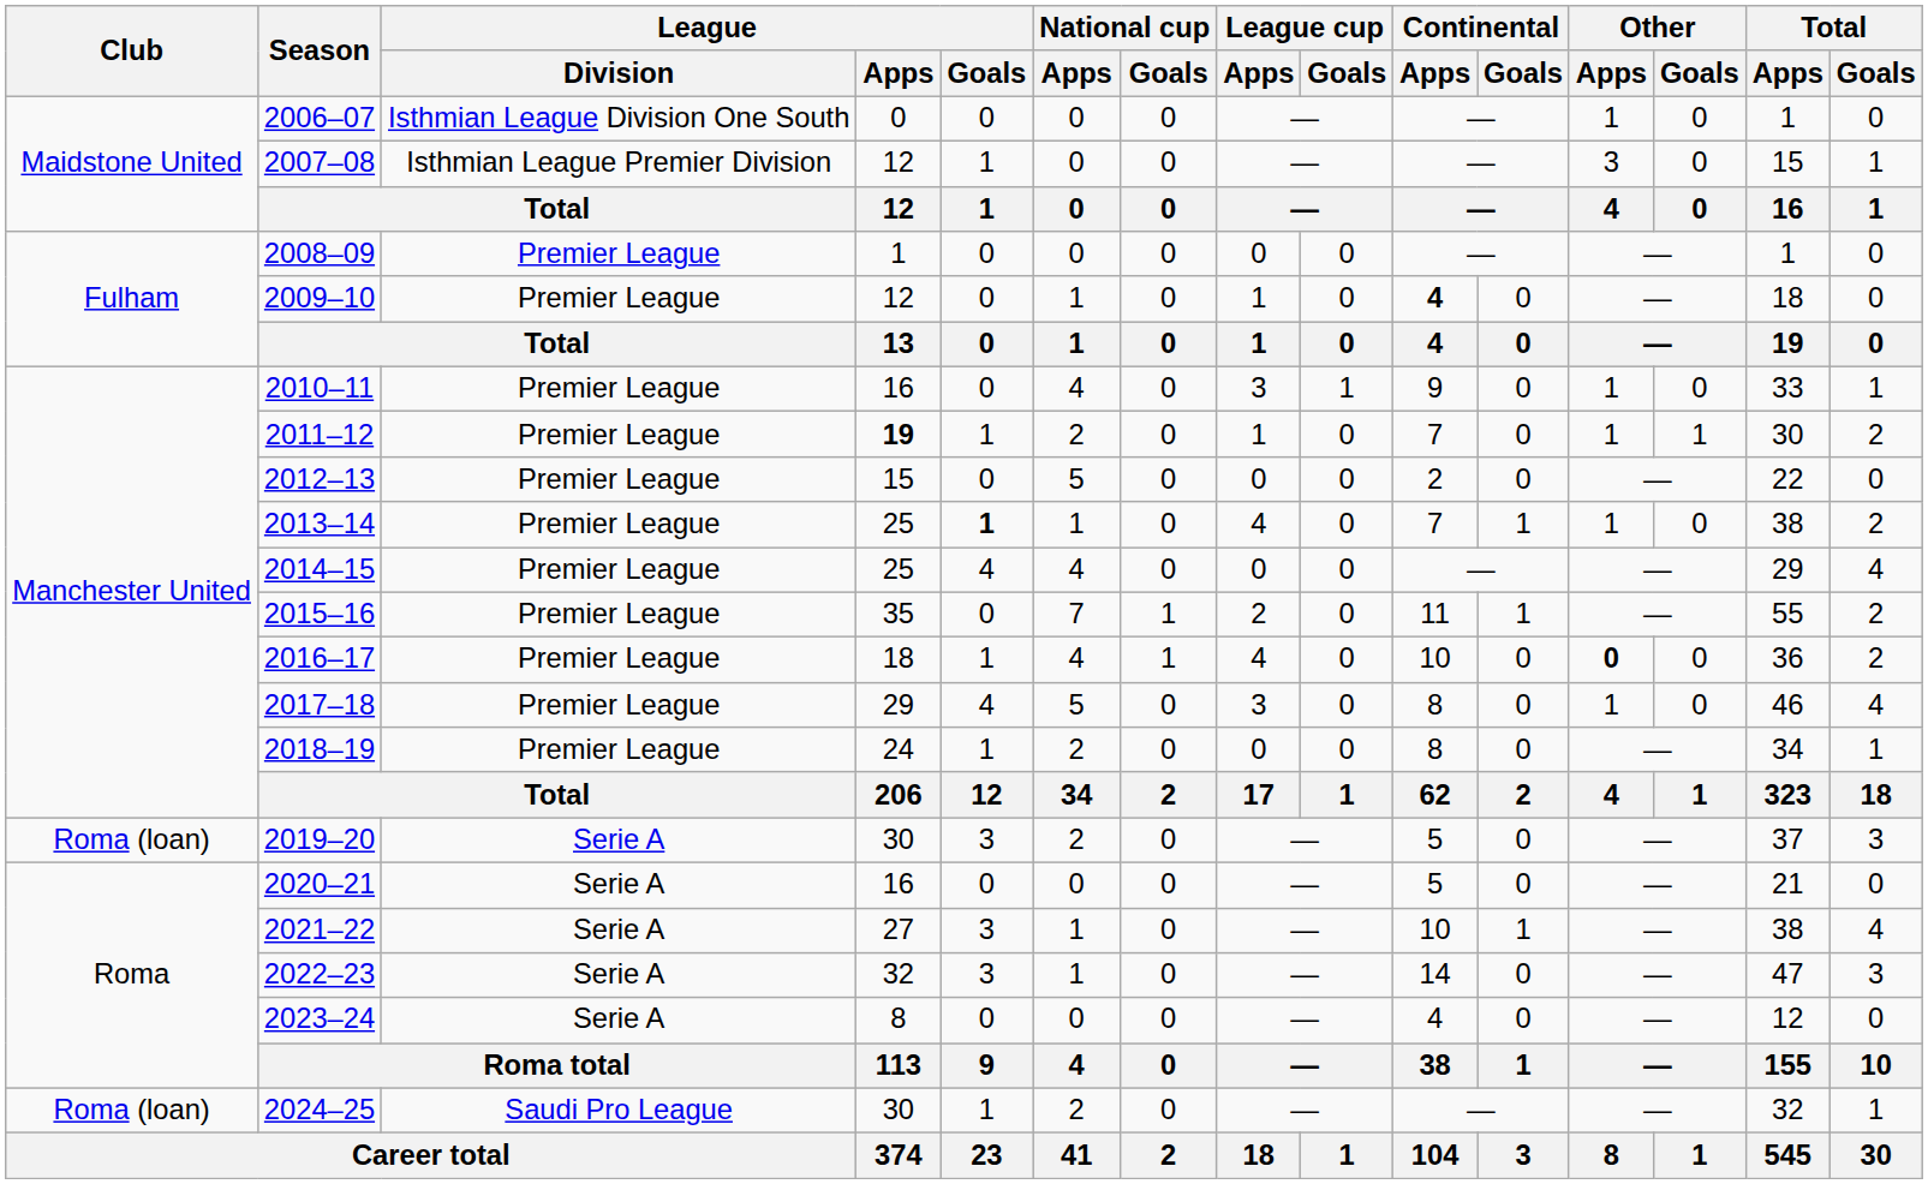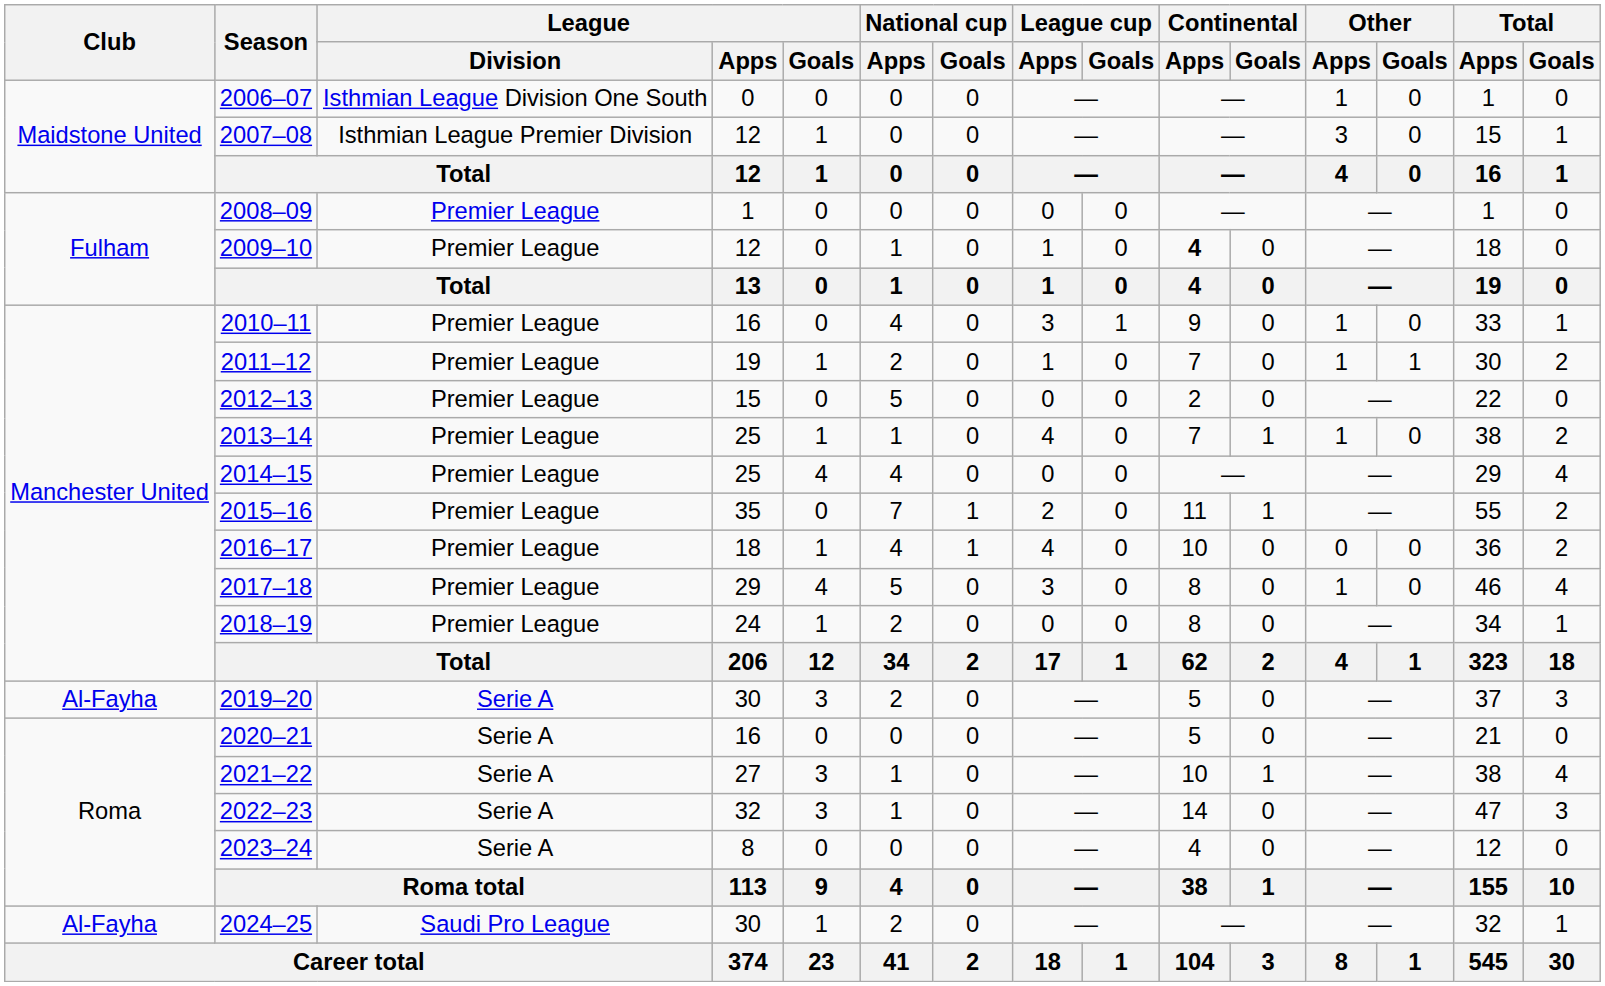 <table class=wikitable style=text-align:center>
 <tr>
 <th rowspan=2>Club</th>
 <th rowspan=2>Season</th>
 <th colspan=3>League</th>
 <th colspan=2>National cup</th>
 <th colspan=2>League cup</th>
 <th colspan=2>Continental</th>
 <th colspan=2>Other</th>
 <th colspan=2>Total</th>
 </tr>
 <tr>
 <th>Division</th>
 <th>Apps</th>
 <th>Goals</th>
 <th>Apps</th>
 <th>Goals</th>
 <th>Apps</th>
 <th>Goals</th>
 <th>Apps</th>
 <th>Goals</th>
 <th>Apps</th>
 <th>Goals</th>
 <th>Apps</th>
 <th>Goals</th>
 </tr>
 <tr>
 <td rowspan="3"><a href='#'>Maidstone United</a></td>
 <td><a href='#'>2006–07</a></td>
 <td><a href='#'>Isthmian League</a> Division One South</td>
 <td>0</td>
 <td>0</td>
 <td>0</td>
 <td>0</td>
 <td colspan="2">—</td>
 <td colspan="2">—</td>
 <td>1</td>
 <td>0</td>
 <td>1</td>
 <td>0</td>
 </tr>
 <tr>
 <td><a href='#'>2007–08</a></td>
 <td>Isthmian League Premier Division</td>
 <td>12</td>
 <td>1</td>
 <td>0</td>
 <td>0</td>
 <td colspan="2">—</td>
 <td colspan="2">—</td>
 <td>3</td>
 <td>0</td>
 <td>15</td>
 <td>1</td>
 </tr>
 <tr>
 <th colspan="2">Total</th>
 <th>12</th>
 <th>1</th>
 <th>0</th>
 <th>0</th>
 <th colspan="2">—</th>
 <th colspan="2">—</th>
 <th>4</th>
 <th>0</th>
 <th>16</th>
 <th>1</th>
 </tr>
 <tr>
 <td rowspan=3><a href='#'>Fulham</a></td>
 <td><a href='#'>2008–09</a></td>
 <td><a href='#'>Premier League</a></td>
 <td>1</td>
 <td>0</td>
 <td>0</td>
 <td>0</td>
 <td>0</td>
 <td>0</td>
 <td colspan=2>—</td>
 <td colspan=2>—</td>
 <td>1</td>
 <td>0</td>
 </tr>
 <tr>
 <td><a href='#'>2009–10</a></td>
 <td>Premier League</td>
 <td>12</td>
 <td>0</td>
 <td>1</td>
 <td>0</td>
 <td>1</td>
 <td>0</td>
 <td><strong>4</strong></td>
 <td>0</td>
 <td colspan=2>—</td>
 <td>18</td>
 <td>0</td>
 </tr>
 <tr>
 <th colspan=2>Total</th>
 <th>13</th>
 <th>0</th>
 <th>1</th>
 <th>0</th>
 <th>1</th>
 <th>0</th>
 <th>4</th>
 <th>0</th>
 <th colspan=2>—</th>
 <th>19</th>
 <th>0</th>
 </tr>
 <tr>
 <td rowspan=10><a href='#'>Manchester United</a></td>
 <td><a href='#'>2010–11</a></td>
 <td>Premier League</td>
 <td>16</td>
 <td>0</td>
 <td>4</td>
 <td>0</td>
 <td>3</td>
 <td>1</td>
 <td>9</td>
 <td>0</td>
 <td>1</td>
 <td>0</td>
 <td>33</td>
 <td>1</td>
 </tr>
 <tr>
 <td><a href='#'>2011–12</a></td>
 <td>Premier League</td>
-<td><strong>19</strong></td>
+<td>19</td>
 <td>1</td>
 <td>2</td>
 <td>0</td>
 <td>1</td>
 <td>0</td>
 <td>7</td>
 <td>0</td>
 <td>1</td>
 <td>1</td>
 <td>30</td>
 <td>2</td>
 </tr>
 <tr>
 <td><a href='#'>2012–13</a></td>
 <td>Premier League</td>
 <td>15</td>
 <td>0</td>
 <td>5</td>
 <td>0</td>
 <td>0</td>
 <td>0</td>
 <td>2</td>
 <td>0</td>
 <td colspan=2>—</td>
 <td>22</td>
 <td>0</td>
 </tr>
 <tr>
 <td><a href='#'>2013–14</a></td>
 <td>Premier League</td>
 <td>25</td>
-<td><strong>1</strong></td>
+<td>1</td>
 <td>1</td>
 <td>0</td>
 <td>4</td>
 <td>0</td>
 <td>7</td>
 <td>1</td>
 <td>1</td>
 <td>0</td>
 <td>38</td>
 <td>2</td>
 </tr>
 <tr>
 <td><a href='#'>2014–15</a></td>
 <td>Premier League</td>
 <td>25</td>
 <td>4</td>
 <td>4</td>
 <td>0</td>
 <td>0</td>
 <td>0</td>
 <td colspan=2>—</td>
 <td colspan=2>—</td>
 <td>29</td>
 <td>4</td>
 </tr>
 <tr>
 <td><a href='#'>2015–16</a></td>
 <td>Premier League</td>
 <td>35</td>
 <td>0</td>
 <td>7</td>
 <td>1</td>
 <td>2</td>
 <td>0</td>
 <td>11</td>
 <td>1</td>
 <td colspan=2>—</td>
 <td>55</td>
 <td>2</td>
 </tr>
 <tr>
 <td><a href='#'>2016–17</a></td>
 <td>Premier League</td>
 <td>18</td>
 <td>1</td>
 <td>4</td>
 <td>1</td>
 <td>4</td>
 <td>0</td>
 <td>10</td>
 <td>0</td>
-<td><strong>0</strong></td>
+<td>0</td>
 <td>0</td>
 <td>36</td>
 <td>2</td>
 </tr>
 <tr>
 <td><a href='#'>2017–18</a></td>
 <td>Premier League</td>
 <td>29</td>
 <td>4</td>
 <td>5</td>
 <td>0</td>
 <td>3</td>
 <td>0</td>
 <td>8</td>
 <td>0</td>
 <td>1</td>
 <td>0</td>
 <td>46</td>
 <td>4</td>
 </tr>
 <tr>
 <td><a href='#'>2018–19</a></td>
 <td>Premier League</td>
 <td>24</td>
 <td>1</td>
 <td>2</td>
 <td>0</td>
 <td>0</td>
 <td>0</td>
 <td>8</td>
 <td>0</td>
 <td colspan=2>—</td>
 <td>34</td>
 <td>1</td>
 </tr>
 <tr>
 <th colspan=2>Total</th>
 <th>206</th>
 <th>12</th>
 <th>34</th>
 <th>2</th>
 <th>17</th>
 <th>1</th>
 <th>62</th>
 <th>2</th>
 <th>4</th>
 <th>1</th>
 <th>323</th>
 <th>18</th>
 </tr>
 <tr>
-<td><a href='#'>Roma</a> (loan)</td>
+<td><a href='#'>Al-Fayha</a></td>
 <td><a href='#'>2019–20</a></td>
 <td><a href='#'>Serie A</a></td>
 <td>30</td>
 <td>3</td>
 <td>2</td>
 <td>0</td>
 <td colspan=2>—</td>
 <td>5</td>
 <td>0</td>
 <td colspan=2>—</td>
 <td>37</td>
 <td>3</td>
 </tr>
 <tr>
 <td rowspan=5>Roma</td>
 <td><a href='#'>2020–21</a></td>
 <td>Serie A</td>
 <td>16</td>
 <td>0</td>
 <td>0</td>
 <td>0</td>
 <td colspan=2>—</td>
 <td>5</td>
 <td>0</td>
 <td colspan=2>—</td>
 <td>21</td>
 <td>0</td>
 </tr>
 <tr>
 <td><a href='#'>2021–22</a></td>
 <td>Serie A</td>
 <td>27</td>
 <td>3</td>
 <td>1</td>
 <td>0</td>
 <td colspan=2>—</td>
 <td>10</td>
 <td>1</td>
 <td colspan=2>—</td>
 <td>38</td>
 <td>4</td>
 </tr>
 <tr>
 <td><a href='#'>2022–23</a></td>
 <td>Serie A</td>
 <td>32</td>
 <td>3</td>
 <td>1</td>
 <td>0</td>
 <td colspan=2>—</td>
 <td>14</td>
 <td>0</td>
 <td colspan=2>—</td>
 <td>47</td>
 <td>3</td>
 </tr>
 <tr>
 <td><a href='#'>2023–24</a></td>
 <td>Serie A</td>
 <td>8</td>
 <td>0</td>
 <td>0</td>
 <td>0</td>
 <td colspan=2>—</td>
 <td>4</td>
 <td>0</td>
 <td colspan=2>—</td>
 <td>12</td>
 <td>0</td>
 </tr>
 <tr>
 <th colspan=2>Roma total</th>
 <th>113</th>
 <th>9</th>
 <th>4</th>
 <th>0</th>
 <th colspan=2>—</th>
 <th>38</th>
 <th>1</th>
 <th colspan=2>—</th>
 <th>155</th>
 <th>10</th>
 </tr>
 <tr>
-<td><a href='#'>Roma</a> (loan)</td>
+<td><a href='#'>Al-Fayha</a></td>
 <td><a href='#'>2024–25</a></td>
 <td><a href='#'>Saudi Pro League</a></td>
 <td>30</td>
 <td>1</td>
 <td>2</td>
 <td>0</td>
 <td colspan=2>—</td>
 <td colspan=2>—</td>
 <td colspan=2>—</td>
 <td>32</td>
 <td>1</td>
 </tr>
 <tr>
 <th colspan=3>Career total</th>
 <th>374</th>
 <th>23</th>
 <th>41</th>
 <th>2</th>
 <th>18</th>
 <th>1</th>
 <th>104</th>
 <th>3</th>
 <th>8</th>
 <th>1</th>
 <th>545</th>
 <th>30</th>
 </tr>
 </table>
